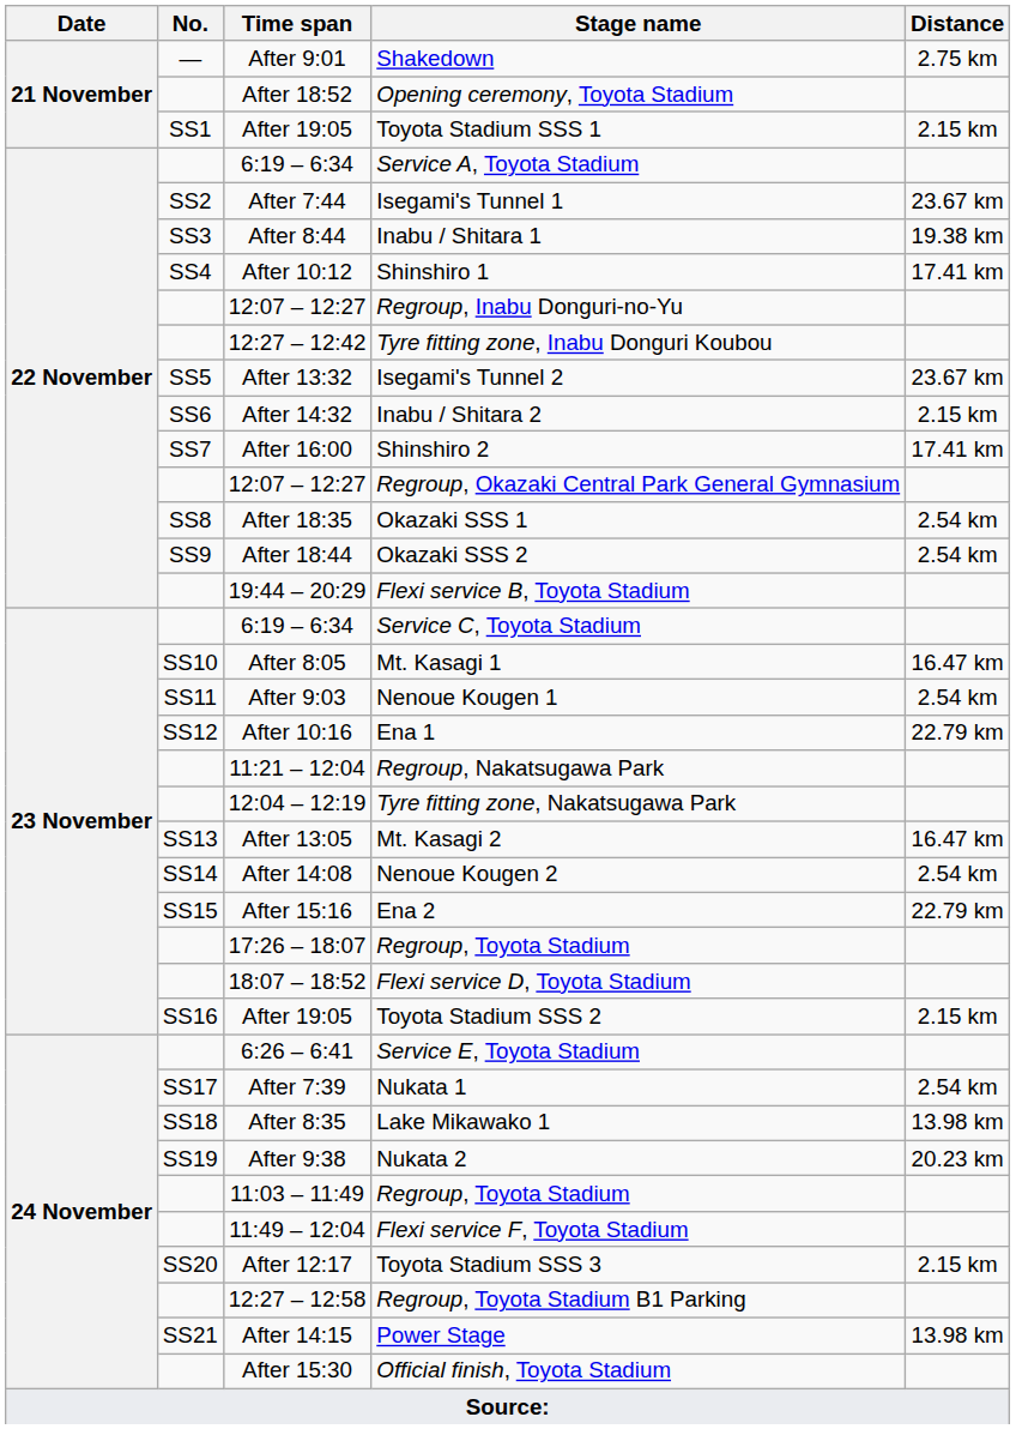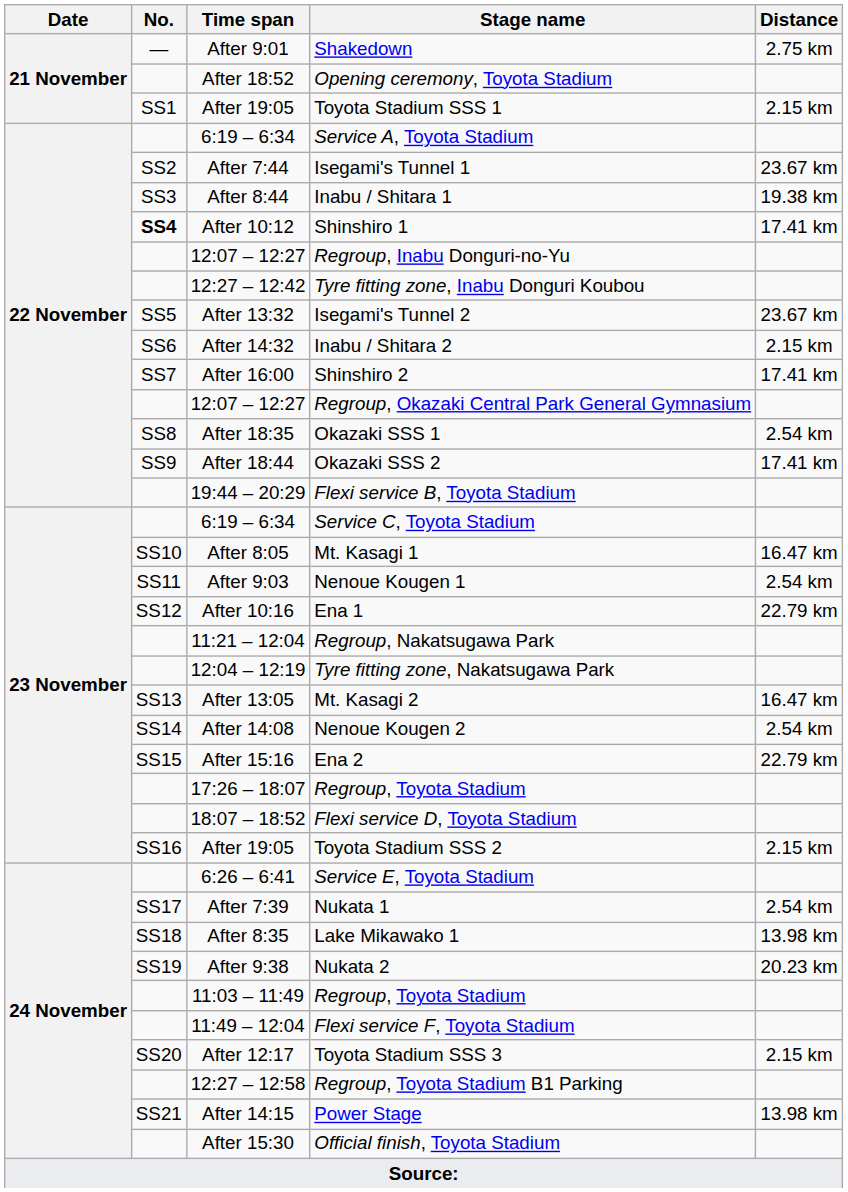 <table class="wikitable" style="font-size: 85%;">
 <tr>
 <th>Date</th>
 <th>No.</th>
 <th>Time span</th>
 <th>Stage name</th>
 <th>Distance</th>
 </tr>
 <tr>
 <th rowspan="3">21 November</th>
 <td align="center">—</td>
 <td align="center">After 9:01</td>
 <td><a href='#'>Shakedown</a></td>
 <td align="center">2.75 km</td>
 </tr>
 <tr>
 <td align="center"></td>
 <td align="center">After 18:52</td>
 <td><em>Opening ceremony</em>, <a href='#'>Toyota Stadium</a></td>
 <td></td>
 </tr>
 <tr>
 <td align="center">SS1</td>
 <td align="center">After 19:05</td>
 <td>Toyota Stadium SSS 1</td>
 <td align="center">2.15 km</td>
 </tr>
 <tr>
 <th rowspan="13">22 November</th>
 <td align="center"></td>
 <td align="center">6:19 – 6:34</td>
 <td><em>Service A</em>, <a href='#'>Toyota Stadium</a></td>
 <td></td>
 </tr>
 <tr>
 <td align="center">SS2</td>
 <td align="center">After 7:44</td>
 <td>Isegami's Tunnel 1</td>
 <td align="center">23.67 km</td>
 </tr>
 <tr>
 <td align="center">SS3</td>
 <td align="center">After 8:44</td>
 <td>Inabu / Shitara 1</td>
 <td align="center">19.38 km</td>
 </tr>
 <tr>
-<td align="center">SS4</td>
+<td align="center"><strong>SS4</strong></td>
 <td align="center">After 10:12</td>
 <td>Shinshiro 1</td>
 <td align="center">17.41 km</td>
 </tr>
 <tr>
 <td align="center"></td>
 <td align="center">12:07 – 12:27</td>
 <td><em>Regroup</em>, <a href='#'>Inabu</a> Donguri-no-Yu</td>
 <td></td>
 </tr>
 <tr>
 <td align="center"></td>
 <td align="center">12:27 – 12:42</td>
 <td><em>Tyre fitting zone</em>, <a href='#'>Inabu</a> Donguri Koubou</td>
 <td></td>
 </tr>
 <tr>
 <td align="center">SS5</td>
 <td align="center">After 13:32</td>
 <td>Isegami's Tunnel 2</td>
 <td align="center">23.67 km</td>
 </tr>
 <tr>
 <td align="center">SS6</td>
 <td align="center">After 14:32</td>
 <td>Inabu / Shitara 2</td>
 <td align="center">2.15 km</td>
 </tr>
 <tr>
 <td align="center">SS7</td>
 <td align="center">After 16:00</td>
 <td>Shinshiro 2</td>
 <td align="center">17.41 km</td>
 </tr>
 <tr>
 <td align="center"></td>
 <td align="center">12:07 – 12:27</td>
 <td><em>Regroup</em>, <a href='#'>Okazaki Central Park General Gymnasium</a></td>
 <td></td>
 </tr>
 <tr>
 <td align="center">SS8</td>
 <td align="center">After 18:35</td>
 <td>Okazaki SSS 1</td>
 <td align="center">2.54 km</td>
 </tr>
 <tr>
 <td align="center">SS9</td>
 <td align="center">After 18:44</td>
 <td>Okazaki SSS 2</td>
-<td align="center">2.54 km</td>
+<td align="center">17.41 km</td>
 </tr>
 <tr>
 <td align="center"></td>
 <td align="center">19:44 – 20:29</td>
 <td><em>Flexi service B</em>, <a href='#'>Toyota Stadium</a></td>
 <td></td>
 </tr>
 <tr>
 <th rowspan="12">23 November</th>
 <td align="center"></td>
 <td align="center">6:19 – 6:34</td>
 <td><em>Service C</em>, <a href='#'>Toyota Stadium</a></td>
 <td></td>
 </tr>
 <tr>
 <td align="center">SS10</td>
 <td align="center">After 8:05</td>
 <td>Mt. Kasagi 1</td>
 <td align="center">16.47 km</td>
 </tr>
 <tr>
 <td align="center">SS11</td>
 <td align="center">After 9:03</td>
 <td>Nenoue Kougen 1</td>
 <td align="center">2.54 km</td>
 </tr>
 <tr>
 <td align="center">SS12</td>
 <td align="center">After 10:16</td>
 <td>Ena 1</td>
 <td align="center">22.79 km</td>
 </tr>
 <tr>
 <td align="center"></td>
 <td align="center">11:21 – 12:04</td>
 <td><em>Regroup</em>, Nakatsugawa Park</td>
 <td></td>
 </tr>
 <tr>
 <td align="center"></td>
 <td align="center">12:04 – 12:19</td>
 <td><em>Tyre fitting zone</em>, Nakatsugawa Park</td>
 <td></td>
 </tr>
 <tr>
 <td align="center">SS13</td>
 <td align="center">After 13:05</td>
 <td>Mt. Kasagi 2</td>
 <td align="center">16.47 km</td>
 </tr>
 <tr>
 <td align="center">SS14</td>
 <td align="center">After 14:08</td>
 <td>Nenoue Kougen 2</td>
 <td align="center">2.54 km</td>
 </tr>
 <tr>
 <td align="center">SS15</td>
 <td align="center">After 15:16</td>
 <td>Ena 2</td>
 <td align="center">22.79 km</td>
 </tr>
 <tr>
 <td align="center"></td>
 <td align="center">17:26 – 18:07</td>
 <td><em>Regroup</em>, <a href='#'>Toyota Stadium</a></td>
 <td></td>
 </tr>
 <tr>
 <td align="center"></td>
 <td align="center">18:07 – 18:52</td>
 <td><em>Flexi service D</em>, <a href='#'>Toyota Stadium</a></td>
 <td></td>
 </tr>
 <tr>
 <td align="center">SS16</td>
 <td align="center">After 19:05</td>
 <td>Toyota Stadium SSS 2</td>
 <td align="center">2.15 km</td>
 </tr>
 <tr>
 <th rowspan="10">24 November</th>
 <td align="center"></td>
 <td align="center">6:26 – 6:41</td>
 <td><em>Service E</em>, <a href='#'>Toyota Stadium</a></td>
 <td></td>
 </tr>
 <tr>
 <td align="center">SS17</td>
 <td align="center">After 7:39</td>
 <td>Nukata 1</td>
 <td align="center">2.54 km</td>
 </tr>
 <tr>
 <td align="center">SS18</td>
 <td align="center">After 8:35</td>
 <td>Lake Mikawako 1</td>
 <td align="center">13.98 km</td>
 </tr>
 <tr>
 <td align="center">SS19</td>
 <td align="center">After 9:38</td>
 <td>Nukata 2</td>
 <td align="center">20.23 km</td>
 </tr>
 <tr>
 <td align="center"></td>
 <td align="center">11:03 – 11:49</td>
 <td><em>Regroup</em>, <a href='#'>Toyota Stadium</a></td>
 <td></td>
 </tr>
 <tr>
 <td align="center"></td>
 <td align="center">11:49 – 12:04</td>
 <td><em>Flexi service F</em>, <a href='#'>Toyota Stadium</a></td>
 <td></td>
 </tr>
 <tr>
 <td align="center">SS20</td>
 <td align="center">After 12:17</td>
 <td>Toyota Stadium SSS 3</td>
 <td align="center">2.15 km</td>
 </tr>
 <tr>
 <td align="center"></td>
 <td align="center">12:27 – 12:58</td>
 <td><em>Regroup</em>, <a href='#'>Toyota Stadium</a> B1 Parking</td>
 <td></td>
 </tr>
 <tr>
 <td align="center">SS21</td>
 <td align="center">After 14:15</td>
 <td><a href='#'>Power Stage</a></td>
 <td align="center">13.98 km</td>
 </tr>
 <tr>
 <td align="center"></td>
 <td align="center">After 15:30</td>
 <td><em>Official finish</em>, <a href='#'>Toyota Stadium</a></td>
 <td></td>
 </tr>
 <tr>
 <td colspan="5" style="background-color:#EAECF0;text-align:center"><strong>Source:</strong></td>
 </tr>
 <tr>
 </tr>
 </table>
